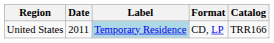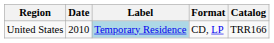 <table class="wikitable">
 <tr>
 <th>Region</th>
 <th>Date</th>
 <th>Label</th>
 <th>Format</th>
 <th>Catalog</th>
 </tr>
 <tr>
 <td>United States</td>
-<td>2011</td>
+<td>2010</td>
 <td style="background: lightblue;"><a href='#'>Temporary Residence</a></td>
 <td>CD, <a href='#'>LP</a></td>
 <td>TRR166</td>
 </tr>
 </table>
